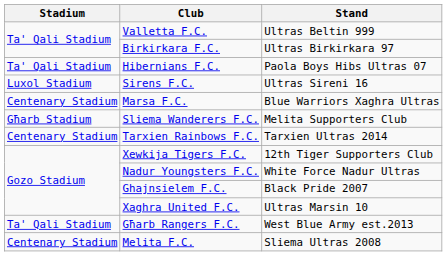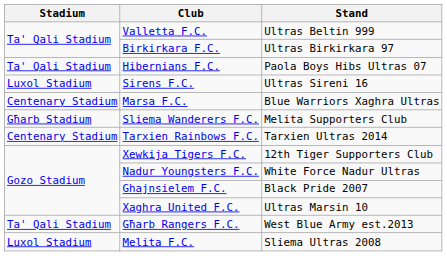 <table class="wikitable">
 <tr>
 <th>Stadium</th>
 <th>Club</th>
 <th>Stand</th>
 </tr>
 <tr>
 <td rowspan="2" style="text-align:left;"><a href='#'>Ta' Qali Stadium</a></td>
 <td><a href='#'>Valletta F.C.</a></td>
 <td>Ultras Beltin 999</td>
 </tr>
 <tr>
 <td><a href='#'>Birkirkara F.C.</a></td>
 <td>Ultras Birkirkara 97</td>
 </tr>
 <tr>
 <td style="text-align:left;"><a href='#'>Ta' Qali Stadium</a></td>
 <td><a href='#'>Hibernians F.C.</a></td>
 <td>Paola Boys Hibs Ultras 07</td>
 </tr>
 <tr>
 <td style="text-align:left;"><a href='#'>Luxol Stadium</a></td>
 <td><a href='#'>Sirens F.C.</a></td>
 <td>Ultras Sireni 16</td>
 </tr>
 <tr>
 <td style="text-align:left;"><a href='#'>Centenary Stadium</a></td>
 <td><a href='#'>Marsa F.C.</a></td>
 <td>Blue Warriors Xaghra Ultras</td>
 </tr>
 <tr>
 <td style="text-align:left;"><a href='#'>Għarb Stadium</a></td>
 <td><a href='#'>Sliema Wanderers F.C.</a></td>
 <td>Melita Supporters Club</td>
 </tr>
 <tr>
 <td style="text-align:left;"><a href='#'>Centenary Stadium</a></td>
 <td><a href='#'>Tarxien Rainbows F.C.</a></td>
 <td>Tarxien Ultras 2014</td>
 </tr>
 <tr>
 <td rowspan="4" style="text-align:left;"><a href='#'>Gozo Stadium</a></td>
 <td><a href='#'>Xewkija Tigers F.C.</a></td>
 <td>12th Tiger Supporters Club</td>
 </tr>
 <tr>
 <td><a href='#'>Nadur Youngsters F.C.</a></td>
 <td>White Force Nadur Ultras</td>
 </tr>
 <tr>
 <td><a href='#'>Ghajnsielem F.C.</a></td>
 <td>Black Pride 2007</td>
 </tr>
 <tr>
 <td><a href='#'>Xaghra United F.C.</a></td>
 <td>Ultras Marsin 10</td>
 </tr>
 <tr>
 <td style="text-align:left;"><a href='#'>Ta' Qali Stadium</a></td>
 <td><a href='#'>Għarb Rangers F.C.</a></td>
 <td>West Blue Army est.2013</td>
 </tr>
 <tr>
-<td style="text-align:left;"><a href='#'>Centenary Stadium</a></td>
+<td style="text-align:left;"><a href='#'>Luxol Stadium</a></td>
 <td><a href='#'>Melita F.C.</a></td>
 <td>Sliema Ultras 2008</td>
 </tr>
 </table>
